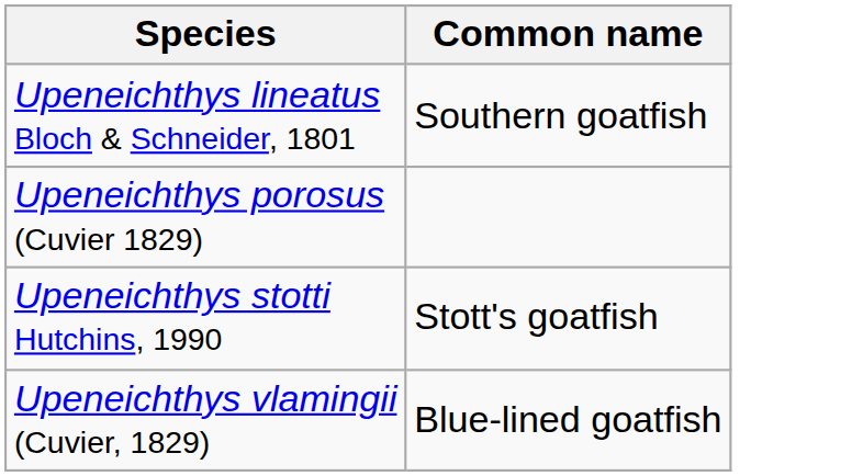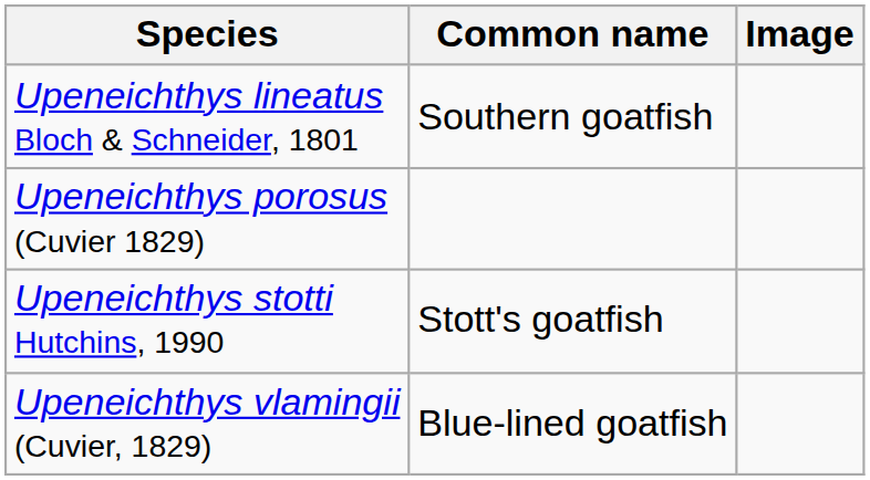 <table class="wikitable">
 <tr>
 <th>Species</th>
 <th>Common name</th>
+<th>Image</th>
 </tr>
 <tr>
 <td><em><a href='#'>Upeneichthys lineatus</a></em><br><small><a href='#'>Bloch</a> & <a href='#'>Schneider</a>, 1801</small></td>
 <td>Southern goatfish</td>
+<td></td>
 </tr>
 <tr>
 <td><em><a href='#'>Upeneichthys porosus</a></em><br><small>(Cuvier 1829)</small></td>
+<td></td>
 <td></td>
 </tr>
 <tr>
 <td><em><a href='#'>Upeneichthys stotti</a></em><br><small><a href='#'>Hutchins</a>, 1990</small></td>
 <td>Stott's goatfish</td>
+<td></td>
 </tr>
 <tr>
 <td><em><a href='#'>Upeneichthys vlamingii</a></em><br><small>(Cuvier, 1829)</small></td>
 <td>Blue-lined goatfish</td>
+<td></td>
 </tr>
 </table>
